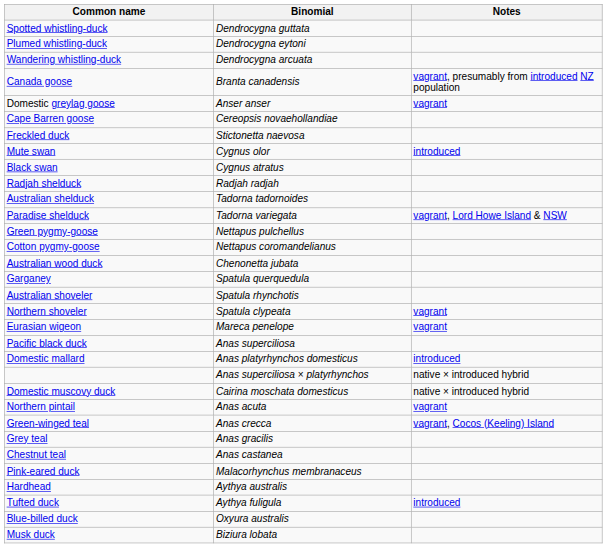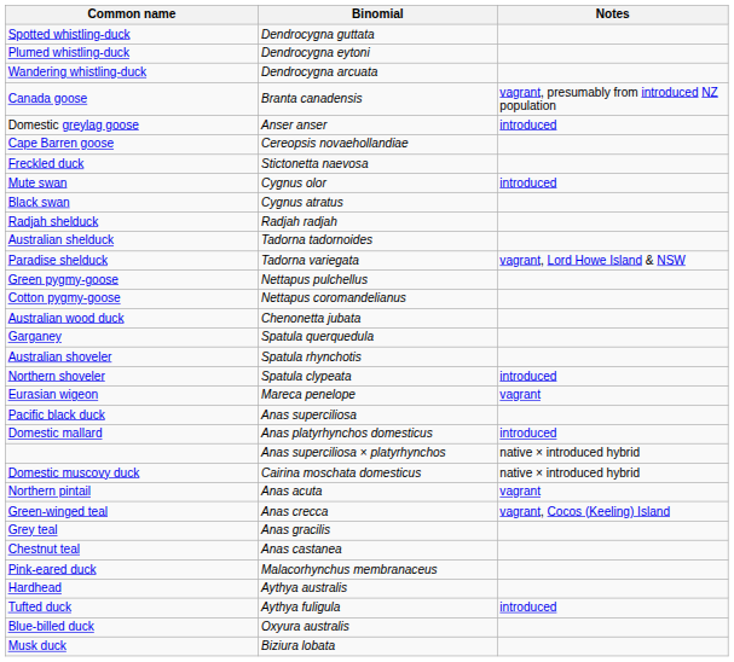 <table style="width:60%;" class="wikitable">
 <tr>
 <th width=35%>Common name</th>
 <th width=33%>Binomial</th>
 <th width=32%>Notes</th>
 </tr>
 <tr>
 <td><a href='#'>Spotted whistling-duck</a></td>
 <td><em>Dendrocygna guttata</em></td>
 <td></td>
 </tr>
 <tr>
 <td><a href='#'>Plumed whistling-duck</a></td>
 <td><em>Dendrocygna eytoni</em></td>
 <td></td>
 </tr>
 <tr>
 <td><a href='#'>Wandering whistling-duck</a></td>
 <td><em>Dendrocygna arcuata</em></td>
 <td></td>
 </tr>
 <tr>
 <td><a href='#'>Canada goose</a></td>
 <td><em>Branta canadensis</em></td>
 <td><a href='#'>vagrant</a>, presumably from <a href='#'>introduced</a> <a href='#'>NZ</a> population</td>
 </tr>
 <tr>
 <td>Domestic <a href='#'>greylag goose</a></td>
 <td><em>Anser anser</em></td>
-<td><a href='#'>vagrant</a></td>
+<td><a href='#'>introduced</a></td>
 </tr>
 <tr>
 <td><a href='#'>Cape Barren goose</a></td>
 <td><em>Cereopsis novaehollandiae</em></td>
 <td></td>
 </tr>
 <tr>
 <td><a href='#'>Freckled duck</a></td>
 <td><em>Stictonetta naevosa</em></td>
 <td></td>
 </tr>
 <tr>
 <td><a href='#'>Mute swan</a></td>
 <td><em>Cygnus olor</em></td>
 <td><a href='#'>introduced</a></td>
 </tr>
 <tr>
 <td><a href='#'>Black swan</a></td>
 <td><em>Cygnus atratus</em></td>
 <td></td>
 </tr>
 <tr>
 <td><a href='#'>Radjah shelduck</a></td>
 <td><em>Radjah radjah</em></td>
 <td></td>
 </tr>
 <tr>
 <td><a href='#'>Australian shelduck</a></td>
 <td><em>Tadorna tadornoides</em></td>
 <td></td>
 </tr>
 <tr>
 <td><a href='#'>Paradise shelduck</a></td>
 <td><em>Tadorna variegata</em></td>
 <td><a href='#'>vagrant</a>, <a href='#'>Lord Howe Island</a> & <a href='#'>NSW</a></td>
 </tr>
 <tr>
 <td><a href='#'>Green pygmy-goose</a></td>
 <td><em>Nettapus pulchellus</em></td>
 <td></td>
 </tr>
 <tr>
 <td><a href='#'>Cotton pygmy-goose</a></td>
 <td><em>Nettapus coromandelianus</em></td>
 <td></td>
 </tr>
 <tr>
 <td><a href='#'>Australian wood duck</a></td>
 <td><em>Chenonetta jubata</em></td>
 <td></td>
 </tr>
 <tr>
 <td><a href='#'>Garganey</a></td>
 <td><em>Spatula querquedula</em></td>
 <td></td>
 </tr>
 <tr>
 <td><a href='#'>Australian shoveler</a></td>
 <td><em>Spatula rhynchotis</em></td>
 <td></td>
 </tr>
 <tr>
 <td><a href='#'>Northern shoveler</a></td>
 <td><em>Spatula clypeata</em></td>
-<td><a href='#'>vagrant</a></td>
+<td><a href='#'>introduced</a></td>
 </tr>
 <tr>
 <td><a href='#'>Eurasian wigeon</a></td>
 <td><em>Mareca penelope</em></td>
 <td><a href='#'>vagrant</a></td>
 </tr>
 <tr>
 <td><a href='#'>Pacific black duck</a></td>
 <td><em>Anas superciliosa</em></td>
 <td></td>
 </tr>
 <tr>
 <td><a href='#'>Domestic mallard</a></td>
 <td><em>Anas platyrhynchos domesticus</em></td>
 <td><a href='#'>introduced</a></td>
 </tr>
 <tr>
 <td></td>
 <td><em>Anas superciliosa</em> × <em>platyrhynchos</em></td>
 <td>native × introduced hybrid</td>
 </tr>
 <tr>
 <td><a href='#'>Domestic muscovy duck</a></td>
 <td><em>Cairina moschata domesticus</em></td>
 <td>native × introduced hybrid</td>
 </tr>
 <tr>
 <td><a href='#'>Northern pintail</a></td>
 <td><em>Anas acuta</em></td>
 <td><a href='#'>vagrant</a></td>
 </tr>
 <tr>
 <td><a href='#'>Green-winged teal</a></td>
 <td><em>Anas crecca</em></td>
 <td><a href='#'>vagrant</a>, <a href='#'>Cocos (Keeling) Island</a></td>
 </tr>
 <tr>
 <td><a href='#'>Grey teal</a></td>
 <td><em>Anas gracilis</em></td>
 <td></td>
 </tr>
 <tr>
 <td><a href='#'>Chestnut teal</a></td>
 <td><em>Anas castanea</em></td>
 <td></td>
 </tr>
 <tr>
 <td><a href='#'>Pink-eared duck</a></td>
 <td><em>Malacorhynchus membranaceus</em></td>
 <td></td>
 </tr>
 <tr>
 <td><a href='#'>Hardhead</a></td>
 <td><em>Aythya australis</em></td>
 <td></td>
 </tr>
 <tr>
 <td><a href='#'>Tufted duck</a></td>
 <td><em>Aythya fuligula</em></td>
 <td><a href='#'>introduced</a></td>
 </tr>
 <tr>
 <td><a href='#'>Blue-billed duck</a></td>
 <td><em>Oxyura australis</em></td>
 <td></td>
 </tr>
 <tr>
 <td><a href='#'>Musk duck</a></td>
 <td><em>Biziura lobata</em></td>
 <td></td>
 </tr>
 </table>
